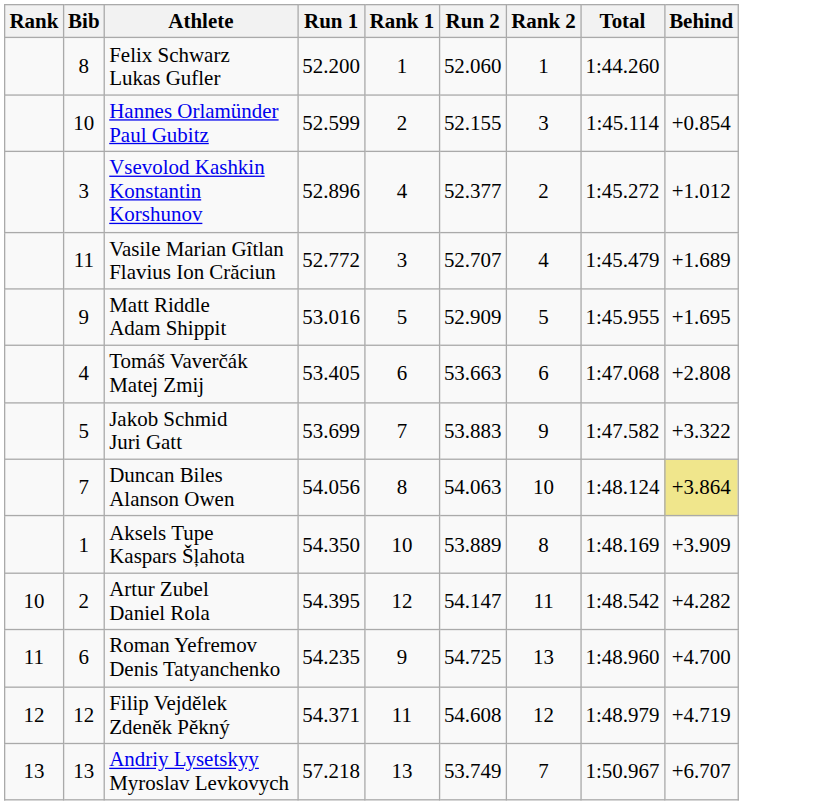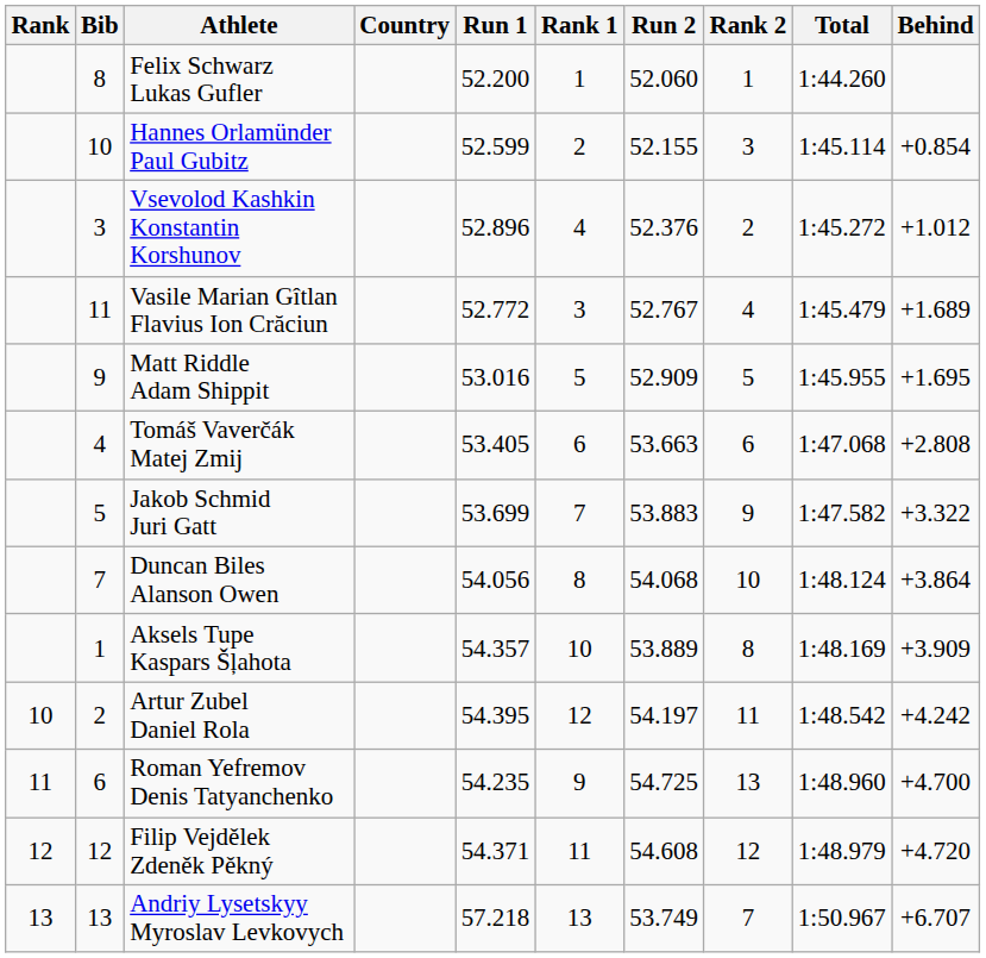 <table class="wikitable sortable" style="text-align:center">
 <tr>
 <th>Rank</th>
 <th>Bib</th>
 <th width=140>Athlete</th>
+<th>Country</th>
 <th>Run 1</th>
 <th>Rank 1</th>
 <th>Run 2</th>
 <th>Rank 2</th>
 <th>Total</th>
 <th>Behind</th>
 </tr>
 <tr>
 <td></td>
 <td>8</td>
 <td align=left>Felix Schwarz<br>Lukas Gufler</td>
+<td align="left"></td>
 <td>52.200</td>
 <td>1</td>
 <td>52.060</td>
 <td>1</td>
 <td>1:44.260</td>
 <td></td>
 </tr>
 <tr>
 <td></td>
 <td>10</td>
 <td align=left><a href='#'>Hannes Orlamünder</a><br><a href='#'>Paul Gubitz</a></td>
+<td align="left"></td>
 <td>52.599</td>
 <td>2</td>
 <td>52.155</td>
 <td>3</td>
 <td>1:45.114</td>
 <td>+0.854</td>
 </tr>
 <tr>
 <td></td>
 <td>3</td>
 <td align=left><a href='#'>Vsevolod Kashkin</a><br><a href='#'>Konstantin Korshunov</a></td>
+<td align=left></td>
 <td>52.896</td>
 <td>4</td>
-<td>52.377</td>
+<td>52.376</td>
 <td>2</td>
 <td>1:45.272</td>
 <td>+1.012</td>
 </tr>
 <tr>
 <td></td>
 <td>11</td>
 <td align=left>Vasile Marian Gîtlan<br>Flavius Ion Crăciun</td>
+<td align="left"></td>
 <td>52.772</td>
 <td>3</td>
-<td>52.707</td>
+<td>52.767</td>
 <td>4</td>
 <td>1:45.479</td>
 <td>+1.689</td>
 </tr>
 <tr>
 <td></td>
 <td>9</td>
 <td align=left>Matt Riddle<br>Adam Shippit</td>
+<td align="left"></td>
 <td>53.016</td>
 <td>5</td>
 <td>52.909</td>
 <td>5</td>
 <td>1:45.955</td>
 <td>+1.695</td>
 </tr>
 <tr>
 <td></td>
 <td>4</td>
 <td align=left>Tomáš Vaverčák<br>Matej Zmij</td>
+<td align="left"></td>
 <td>53.405</td>
 <td>6</td>
 <td>53.663</td>
 <td>6</td>
 <td>1:47.068</td>
 <td>+2.808</td>
 </tr>
 <tr>
 <td></td>
 <td>5</td>
 <td align=left>Jakob Schmid<br>Juri Gatt</td>
+<td align="left"></td>
 <td>53.699</td>
 <td>7</td>
 <td>53.883</td>
 <td>9</td>
 <td>1:47.582</td>
 <td>+3.322</td>
 </tr>
 <tr>
 <td></td>
 <td>7</td>
 <td align=left>Duncan Biles<br>Alanson Owen</td>
+<td align="left"></td>
 <td>54.056</td>
 <td>8</td>
-<td>54.063</td>
+<td>54.068</td>
 <td>10</td>
 <td>1:48.124</td>
-<td style="background: khaki;">+3.864</td>
+<td>+3.864</td>
 </tr>
 <tr>
 <td></td>
 <td>1</td>
 <td align=left>Aksels Tupe<br>Kaspars Šļahota</td>
-<td>54.350</td>
+<td align="left"></td>
+<td>54.357</td>
 <td>10</td>
 <td>53.889</td>
 <td>8</td>
 <td>1:48.169</td>
 <td>+3.909</td>
 </tr>
 <tr>
 <td>10</td>
 <td>2</td>
 <td align=left>Artur Zubel<br>Daniel Rola</td>
+<td align="left"></td>
 <td>54.395</td>
 <td>12</td>
-<td>54.147</td>
+<td>54.197</td>
 <td>11</td>
 <td>1:48.542</td>
-<td>+4.282</td>
+<td>+4.242</td>
 </tr>
 <tr>
 <td>11</td>
 <td>6</td>
 <td align=left>Roman Yefremov<br>Denis Tatyanchenko</td>
+<td align="left"></td>
 <td>54.235</td>
 <td>9</td>
 <td>54.725</td>
 <td>13</td>
 <td>1:48.960</td>
 <td>+4.700</td>
 </tr>
 <tr>
 <td>12</td>
 <td>12</td>
 <td align=left>Filip Vejdělek<br>Zdeněk Pěkný</td>
+<td align="left"></td>
 <td>54.371</td>
 <td>11</td>
 <td>54.608</td>
 <td>12</td>
 <td>1:48.979</td>
-<td>+4.719</td>
+<td>+4.720</td>
 </tr>
 <tr>
 <td>13</td>
 <td>13</td>
 <td align=left><a href='#'>Andriy Lysetskyy</a> <br>Myroslav Levkovych</td>
+<td align="left"></td>
 <td>57.218</td>
 <td>13</td>
 <td>53.749</td>
 <td>7</td>
 <td>1:50.967</td>
 <td>+6.707</td>
 </tr>
 </table>
